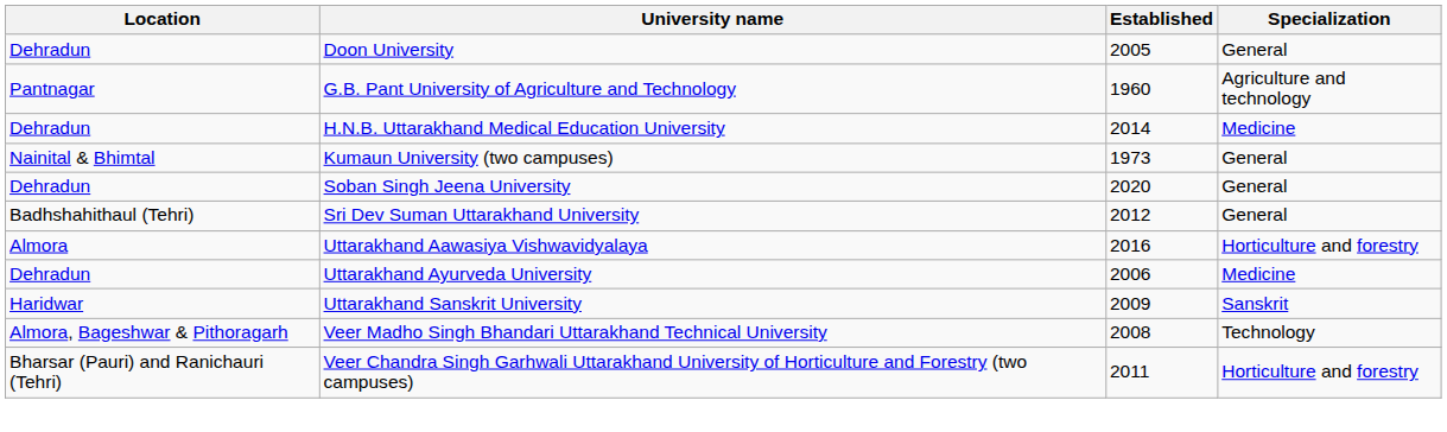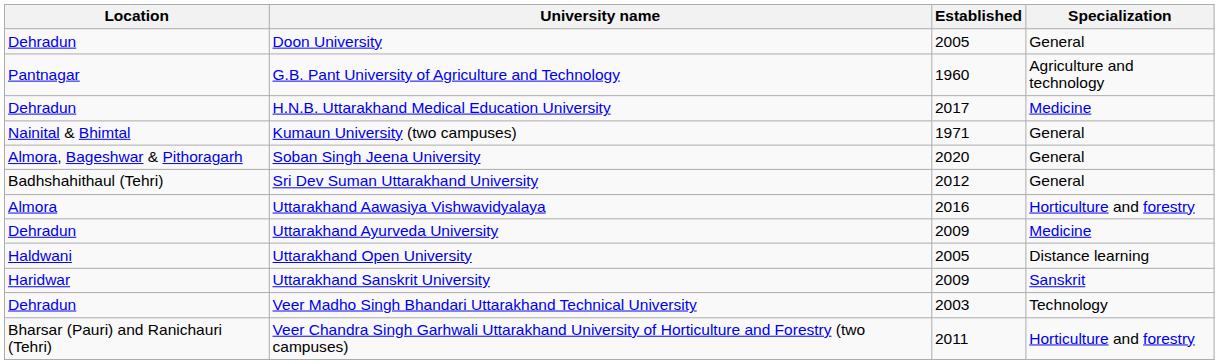 <table class="wikitable">
 <tr>
 <th>Location</th>
 <th>University name</th>
 <th>Established</th>
 <th>Specialization</th>
 </tr>
 <tr>
 <td><a href='#'>Dehradun</a></td>
 <td><a href='#'>Doon University</a></td>
 <td>2005</td>
 <td>General</td>
 </tr>
 <tr>
 <td><a href='#'>Pantnagar</a></td>
 <td><a href='#'>G.B. Pant University of Agriculture and Technology</a></td>
 <td>1960</td>
 <td>Agriculture and technology</td>
 </tr>
 <tr>
 <td><a href='#'>Dehradun</a></td>
 <td><a href='#'>H.N.B. Uttarakhand Medical Education University</a></td>
-<td>2014</td>
+<td>2017</td>
 <td><a href='#'>Medicine</a></td>
 </tr>
 <tr>
 <td><a href='#'>Nainital</a> & <a href='#'>Bhimtal</a></td>
 <td><a href='#'>Kumaun University</a> (two campuses)</td>
-<td>1973</td>
+<td>1971</td>
 <td>General</td>
 </tr>
 <tr>
-<td><a href='#'>Dehradun</a></td>
+<td><a href='#'>Almora</a>, <a href='#'>Bageshwar</a> & <a href='#'>Pithoragarh</a></td>
 <td><a href='#'>Soban Singh Jeena University</a></td>
 <td>2020</td>
 <td>General</td>
 </tr>
 <tr>
 <td>Badhshahithaul (Tehri)</td>
 <td><a href='#'>Sri Dev Suman Uttarakhand University</a></td>
 <td>2012</td>
 <td>General</td>
 </tr>
 <tr>
 <td><a href='#'>Almora</a></td>
 <td><a href='#'>Uttarakhand Aawasiya Vishwavidyalaya</a></td>
 <td>2016</td>
 <td><a href='#'>Horticulture</a> and <a href='#'>forestry</a></td>
 </tr>
 <tr>
 <td><a href='#'>Dehradun</a></td>
 <td><a href='#'>Uttarakhand Ayurveda University</a></td>
-<td>2006</td>
+<td>2009</td>
 <td><a href='#'>Medicine</a></td>
+</tr>
+<tr>
+<td><a href='#'>Haldwani</a></td>
+<td><a href='#'>Uttarakhand Open University</a></td>
+<td>2005</td>
+<td>Distance learning</td>
 </tr>
 <tr>
 <td><a href='#'>Haridwar</a></td>
 <td><a href='#'>Uttarakhand Sanskrit University</a></td>
 <td>2009</td>
 <td><a href='#'>Sanskrit</a></td>
 </tr>
 <tr>
-<td><a href='#'>Almora</a>, <a href='#'>Bageshwar</a> & <a href='#'>Pithoragarh</a></td>
+<td><a href='#'>Dehradun</a></td>
 <td><a href='#'>Veer Madho Singh Bhandari Uttarakhand Technical University</a></td>
-<td>2008</td>
+<td>2003</td>
 <td>Technology</td>
 </tr>
 <tr>
 <td>Bharsar (Pauri) and Ranichauri (Tehri)</td>
 <td><a href='#'>Veer Chandra Singh Garhwali Uttarakhand University of Horticulture and Forestry</a> (two campuses)</td>
 <td>2011</td>
 <td><a href='#'>Horticulture</a> and <a href='#'>forestry</a></td>
 </tr>
 </table>
